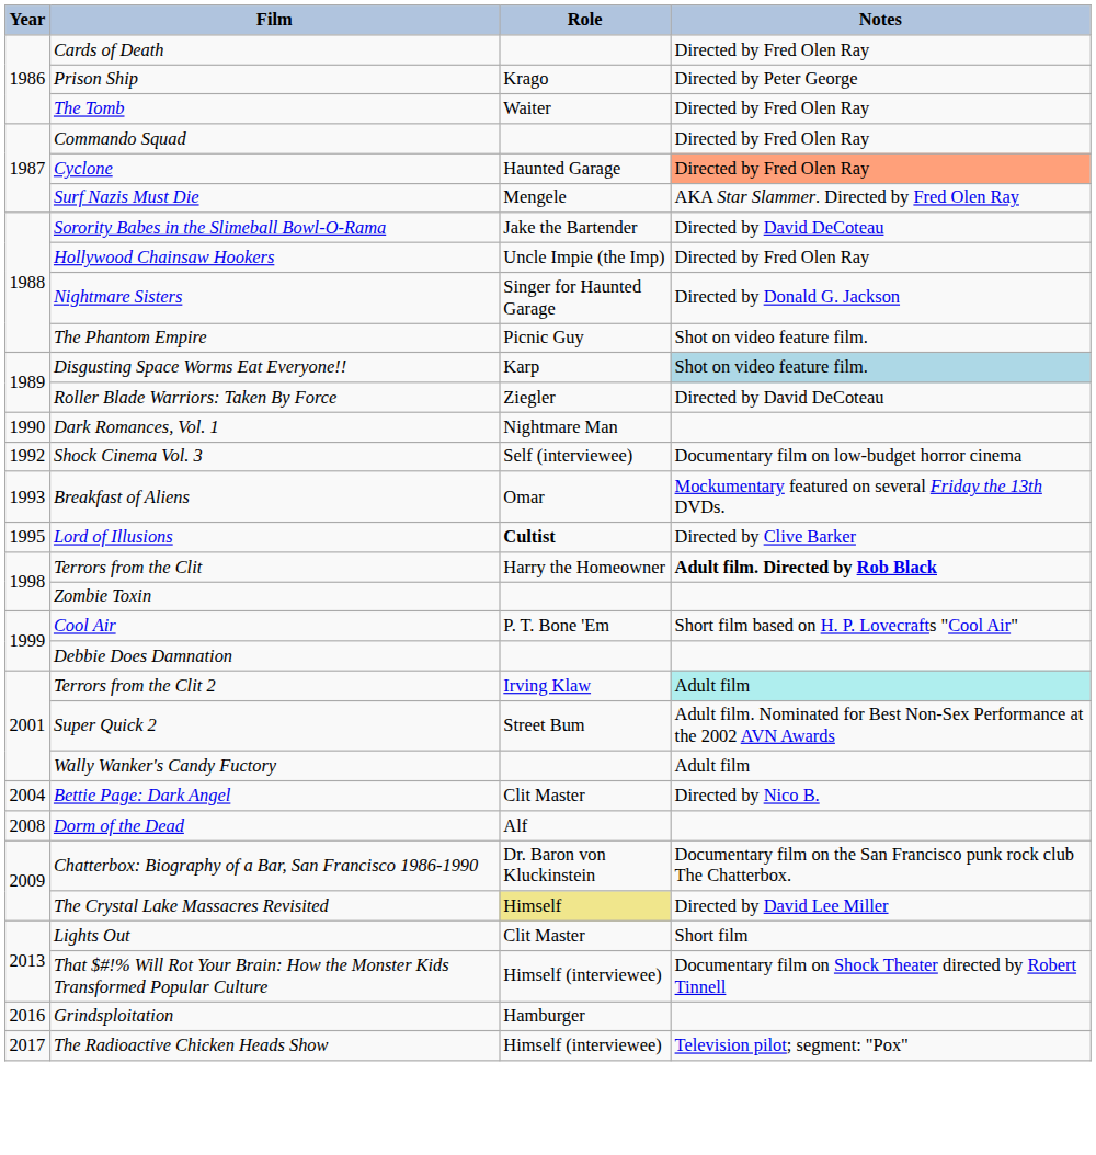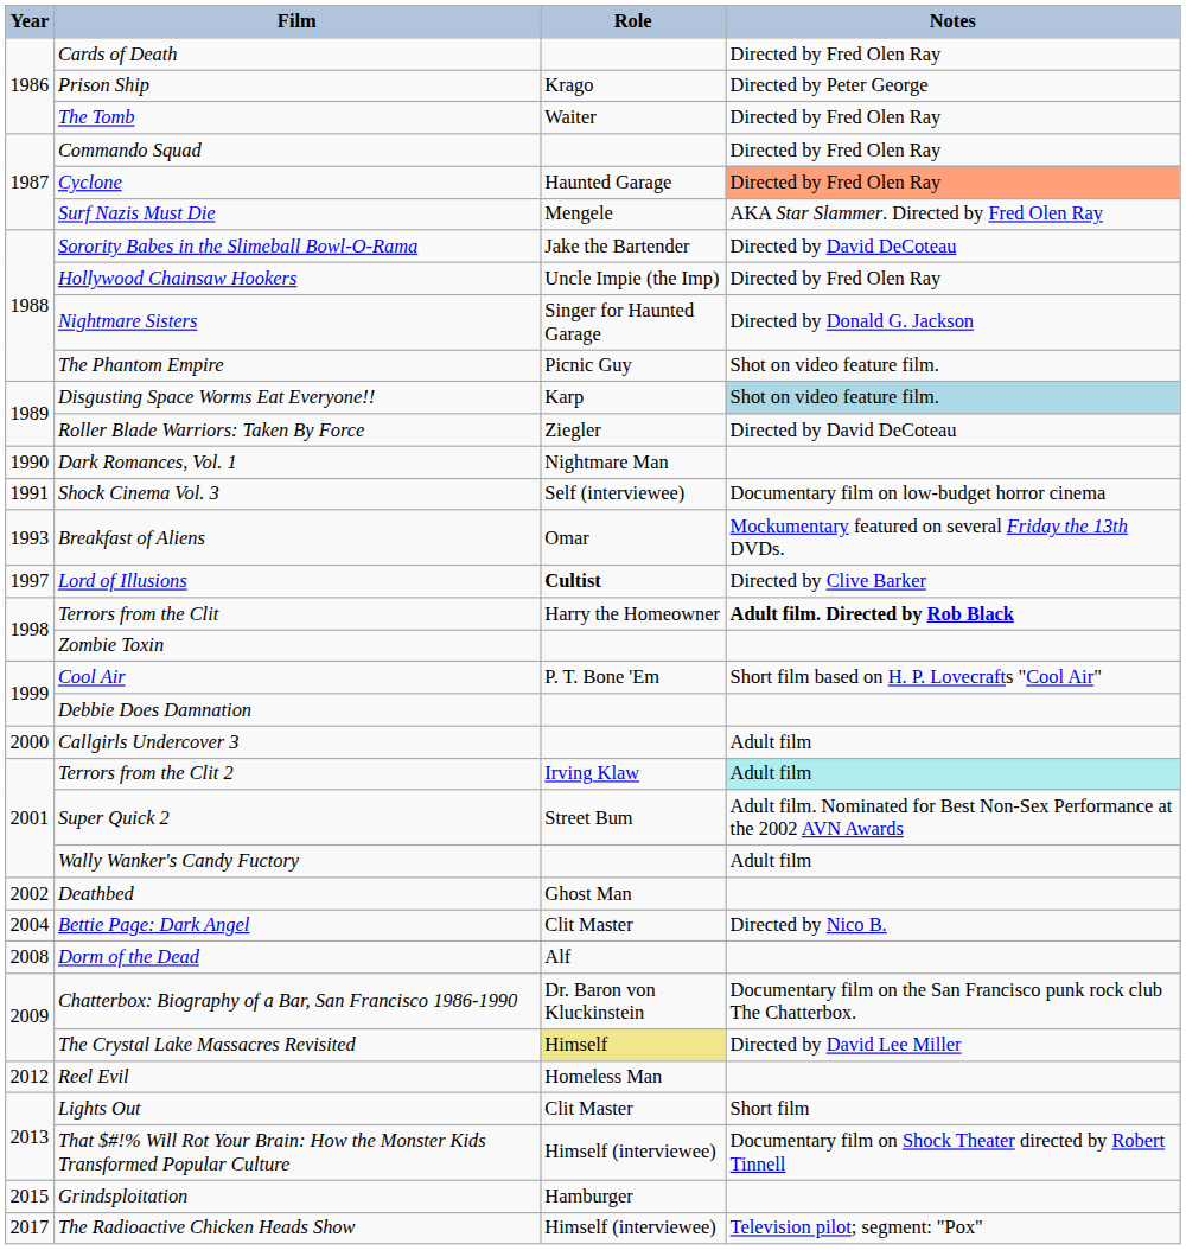 <table class="wikitable" style="font-size:90%;">
 <tr>
 <th style="background:#B0C4DE;">Year</th>
 <th style="background:#B0C4DE;">Film</th>
 <th style="background:#B0C4DE;">Role</th>
 <th style="background:#B0C4DE;">Notes</th>
 </tr>
 <tr>
 <td rowspan=3>1986</td>
 <td><em>Cards of Death</em></td>
 <td></td>
 <td>Directed by Fred Olen Ray</td>
 </tr>
 <tr>
 <td><em>Prison Ship</em></td>
 <td>Krago</td>
 <td>Directed by Peter George</td>
 </tr>
 <tr>
 <td><em><a href='#'>The Tomb</a></em></td>
 <td>Waiter</td>
 <td>Directed by Fred Olen Ray</td>
 </tr>
 <tr>
 <td rowspan=3>1987</td>
 <td><em>Commando Squad</em></td>
 <td></td>
 <td>Directed by Fred Olen Ray</td>
 </tr>
 <tr>
 <td><em><a href='#'>Cyclone</a></em></td>
 <td>Haunted Garage</td>
 <td style="background: lightsalmon;">Directed by Fred Olen Ray</td>
 </tr>
 <tr>
 <td><em><a href='#'>Surf Nazis Must Die</a></em></td>
 <td>Mengele</td>
 <td>AKA <em>Star Slammer</em>. Directed by <a href='#'>Fred Olen Ray</a></td>
 </tr>
 <tr>
 <td rowspan=4>1988</td>
 <td><em><a href='#'>Sorority Babes in the Slimeball Bowl-O-Rama</a></em></td>
 <td>Jake the Bartender</td>
 <td>Directed by <a href='#'>David DeCoteau</a></td>
 </tr>
 <tr>
 <td><em><a href='#'>Hollywood Chainsaw Hookers</a></em></td>
 <td>Uncle Impie (the Imp)</td>
 <td>Directed by Fred Olen Ray</td>
 </tr>
 <tr>
 <td><em><a href='#'>Nightmare Sisters</a></em></td>
 <td>Singer for Haunted Garage</td>
 <td>Directed by <a href='#'>Donald G. Jackson</a></td>
 </tr>
 <tr>
 <td><em>The Phantom Empire</em></td>
 <td>Picnic Guy</td>
 <td>Shot on video feature film.</td>
 </tr>
 <tr>
 <td rowspan=2>1989</td>
 <td><em>Disgusting Space Worms Eat Everyone!!</em></td>
 <td>Karp</td>
 <td style="background: lightblue;">Shot on video feature film.</td>
 </tr>
 <tr>
 <td><em>Roller Blade Warriors: Taken By Force</em></td>
 <td>Ziegler</td>
 <td>Directed by David DeCoteau</td>
 </tr>
 <tr>
 <td>1990</td>
 <td><em>Dark Romances, Vol. 1</em></td>
 <td>Nightmare Man</td>
 <td></td>
 </tr>
 <tr>
-<td>1992</td>
+<td>1991</td>
 <td><em>Shock Cinema Vol. 3</em></td>
 <td>Self (interviewee)</td>
 <td>Documentary film on low-budget horror cinema</td>
 </tr>
 <tr>
 <td>1993</td>
 <td><em>Breakfast of Aliens</em></td>
 <td>Omar</td>
 <td><a href='#'>Mockumentary</a> featured on several <em><a href='#'>Friday the 13th</a></em> DVDs.</td>
 </tr>
 <tr>
-<td>1995</td>
+<td>1997</td>
 <td><em><a href='#'>Lord of Illusions</a></em></td>
 <td><strong>Cultist</strong></td>
 <td>Directed by <a href='#'>Clive Barker</a></td>
 </tr>
 <tr>
 <td rowspan=2>1998</td>
 <td><em>Terrors from the Clit</em></td>
 <td>Harry the Homeowner</td>
 <td><strong>Adult film. Directed by <a href='#'>Rob Black</a></strong></td>
 </tr>
 <tr>
 <td><em>Zombie Toxin</em></td>
 <td></td>
 <td></td>
 </tr>
 <tr>
 <td rowspan=2>1999</td>
 <td><em><a href='#'>Cool Air</a></em></td>
 <td>P. T. Bone 'Em</td>
 <td>Short film based on <a href='#'>H. P. Lovecraft</a>s "<a href='#'>Cool Air</a>"</td>
 </tr>
 <tr>
 <td><em>Debbie Does Damnation</em></td>
 <td></td>
 <td></td>
 </tr>
 <tr>
+<td>2000</td>
+<td><em>Callgirls Undercover 3</em></td>
+<td></td>
+<td>Adult film</td>
+</tr>
+<tr>
 <td rowspan=3>2001</td>
 <td><em>Terrors from the Clit 2</em></td>
 <td><a href='#'>Irving Klaw</a></td>
 <td style="background: paleturquoise;">Adult film</td>
 </tr>
 <tr>
 <td><em>Super Quick 2</em></td>
 <td>Street Bum</td>
 <td>Adult film. Nominated for Best Non-Sex Performance at the 2002 <a href='#'>AVN Awards</a></td>
 </tr>
 <tr>
 <td><em>Wally Wanker's Candy Fuctory</em></td>
 <td></td>
 <td>Adult film</td>
+</tr>
+<tr>
+<td>2002</td>
+<td><em>Deathbed</em></td>
+<td>Ghost Man</td>
+<td></td>
 </tr>
 <tr>
 <td>2004</td>
 <td><em><a href='#'>Bettie Page: Dark Angel</a></em></td>
 <td>Clit Master</td>
 <td>Directed by <a href='#'>Nico B.</a></td>
 </tr>
 <tr>
 <td>2008</td>
 <td><em><a href='#'>Dorm of the Dead</a></em></td>
 <td>Alf</td>
 <td></td>
 </tr>
 <tr>
 <td rowspan=2>2009</td>
 <td><em>Chatterbox: Biography of a Bar, San Francisco 1986-1990</em></td>
 <td>Dr. Baron von Kluckinstein</td>
 <td>Documentary film on the San Francisco punk rock club The Chatterbox.</td>
 </tr>
 <tr>
 <td><em>The Crystal Lake Massacres Revisited</em></td>
 <td style="background: khaki;">Himself</td>
 <td>Directed by <a href='#'>David Lee Miller</a></td>
 </tr>
 <tr>
+<td>2012</td>
+<td><em>Reel Evil</em></td>
+<td>Homeless Man</td>
+<td></td>
+</tr>
+<tr>
 <td rowspan=2>2013</td>
 <td><em>Lights Out</em></td>
 <td>Clit Master</td>
 <td>Short film</td>
 </tr>
 <tr>
 <td><em>That $#!% Will Rot Your Brain: How the Monster Kids Transformed Popular Culture</em></td>
 <td>Himself (interviewee)</td>
 <td>Documentary film on <a href='#'>Shock Theater</a> directed by <a href='#'>Robert Tinnell</a></td>
 </tr>
 <tr>
-<td>2016</td>
+<td>2015</td>
 <td><em>Grindsploitation</em></td>
 <td>Hamburger</td>
 <td></td>
 </tr>
 <tr>
 <td>2017</td>
 <td><em>The Radioactive Chicken Heads Show</em></td>
 <td>Himself (interviewee)</td>
 <td><a href='#'>Television pilot</a>; segment: "Pox"</td>
 </tr>
 </table>
